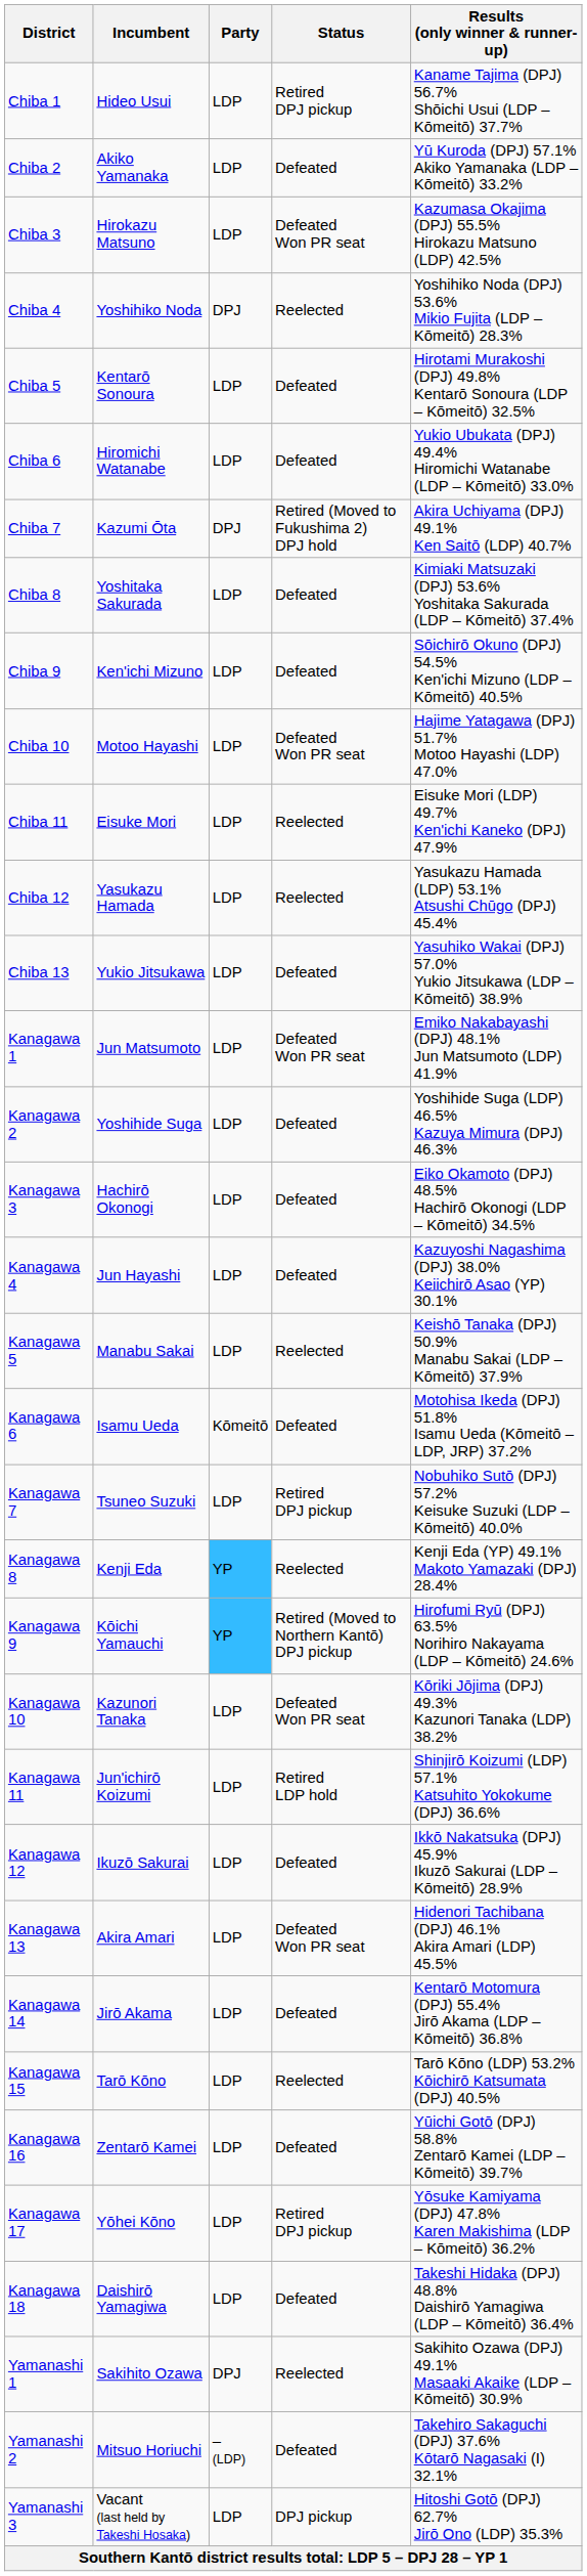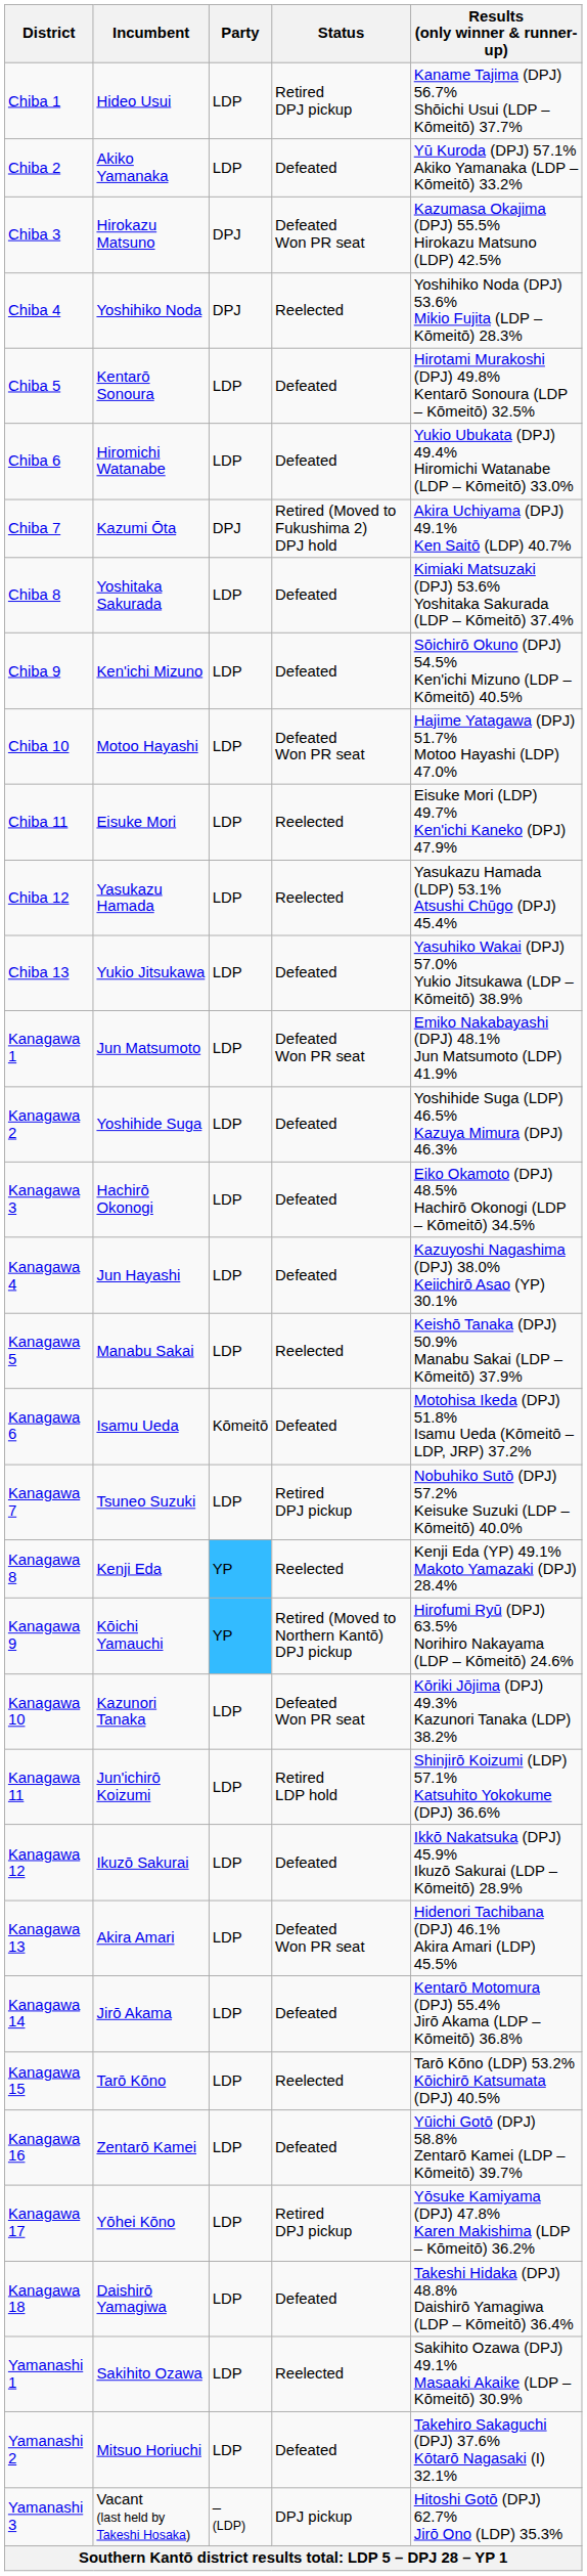 <table class="wikitable">
 <tr>
 <th>District</th>
 <th>Incumbent</th>
 <th>Party</th>
 <th>Status</th>
 <th>Results<br>(only winner & runner-up)</th>
 </tr>
 <tr>
 <td><a href='#'>Chiba 1</a></td>
 <td><a href='#'>Hideo Usui</a></td>
 <td>LDP</td>
 <td>Retired<br>DPJ pickup</td>
 <td><a href='#'>Kaname Tajima</a> (DPJ) 56.7%<br>Shōichi Usui (LDP – Kōmeitō) 37.7%</td>
 </tr>
 <tr>
 <td><a href='#'>Chiba 2</a></td>
 <td><a href='#'>Akiko Yamanaka</a></td>
 <td>LDP</td>
 <td>Defeated</td>
 <td><a href='#'>Yū Kuroda</a> (DPJ) 57.1%<br>Akiko Yamanaka (LDP – Kōmeitō) 33.2%</td>
 </tr>
 <tr>
 <td><a href='#'>Chiba 3</a></td>
 <td><a href='#'>Hirokazu Matsuno</a></td>
-<td>LDP</td>
+<td>DPJ</td>
 <td>Defeated<br>Won PR seat</td>
 <td><a href='#'>Kazumasa Okajima</a> (DPJ) 55.5%<br>Hirokazu Matsuno (LDP) 42.5%</td>
 </tr>
 <tr>
 <td><a href='#'>Chiba 4</a></td>
 <td><a href='#'>Yoshihiko Noda</a></td>
 <td>DPJ</td>
 <td>Reelected</td>
 <td>Yoshihiko Noda (DPJ) 53.6%<br><a href='#'>Mikio Fujita</a> (LDP – Kōmeitō) 28.3%</td>
 </tr>
 <tr>
 <td><a href='#'>Chiba 5</a></td>
 <td><a href='#'>Kentarō Sonoura</a></td>
 <td>LDP</td>
 <td>Defeated</td>
 <td><a href='#'>Hirotami Murakoshi</a> (DPJ) 49.8%<br>Kentarō Sonoura (LDP – Kōmeitō) 32.5%</td>
 </tr>
 <tr>
 <td><a href='#'>Chiba 6</a></td>
 <td><a href='#'>Hiromichi Watanabe</a></td>
 <td>LDP</td>
 <td>Defeated</td>
 <td><a href='#'>Yukio Ubukata</a> (DPJ) 49.4%<br>Hiromichi Watanabe (LDP – Kōmeitō) 33.0%</td>
 </tr>
 <tr>
 <td><a href='#'>Chiba 7</a></td>
 <td><a href='#'>Kazumi Ōta</a></td>
 <td>DPJ</td>
 <td>Retired (Moved to Fukushima 2)<br>DPJ hold</td>
 <td><a href='#'>Akira Uchiyama</a> (DPJ) 49.1%<br><a href='#'>Ken Saitō</a> (LDP) 40.7%</td>
 </tr>
 <tr>
 <td><a href='#'>Chiba 8</a></td>
 <td><a href='#'>Yoshitaka Sakurada</a></td>
 <td>LDP</td>
 <td>Defeated</td>
 <td><a href='#'>Kimiaki Matsuzaki</a> (DPJ) 53.6%<br>Yoshitaka Sakurada (LDP – Kōmeitō) 37.4%</td>
 </tr>
 <tr>
 <td><a href='#'>Chiba 9</a></td>
 <td><a href='#'>Ken'ichi Mizuno</a></td>
 <td>LDP</td>
 <td>Defeated</td>
 <td><a href='#'>Sōichirō Okuno</a> (DPJ) 54.5%<br>Ken'ichi Mizuno (LDP – Kōmeitō) 40.5%</td>
 </tr>
 <tr>
 <td><a href='#'>Chiba 10</a></td>
 <td><a href='#'>Motoo Hayashi</a></td>
 <td>LDP</td>
 <td>Defeated<br>Won PR seat</td>
 <td><a href='#'>Hajime Yatagawa</a> (DPJ) 51.7%<br>Motoo Hayashi (LDP) 47.0%</td>
 </tr>
 <tr>
 <td><a href='#'>Chiba 11</a></td>
 <td><a href='#'>Eisuke Mori</a></td>
 <td>LDP</td>
 <td>Reelected</td>
 <td>Eisuke Mori (LDP) 49.7%<br><a href='#'>Ken'ichi Kaneko</a> (DPJ) 47.9%</td>
 </tr>
 <tr>
 <td><a href='#'>Chiba 12</a></td>
 <td><a href='#'>Yasukazu Hamada</a></td>
 <td>LDP</td>
 <td>Reelected</td>
 <td>Yasukazu Hamada (LDP) 53.1%<br><a href='#'>Atsushi Chūgo</a> (DPJ) 45.4%</td>
 </tr>
 <tr>
 <td><a href='#'>Chiba 13</a></td>
 <td><a href='#'>Yukio Jitsukawa</a></td>
 <td>LDP</td>
 <td>Defeated</td>
 <td><a href='#'>Yasuhiko Wakai</a> (DPJ) 57.0%<br>Yukio Jitsukawa (LDP – Kōmeitō) 38.9%</td>
 </tr>
 <tr>
 <td><a href='#'>Kanagawa 1</a></td>
 <td><a href='#'>Jun Matsumoto</a></td>
 <td>LDP</td>
 <td>Defeated<br>Won PR seat</td>
 <td><a href='#'>Emiko Nakabayashi</a> (DPJ) 48.1%<br>Jun Matsumoto (LDP) 41.9%</td>
 </tr>
 <tr>
 <td><a href='#'>Kanagawa 2</a></td>
 <td><a href='#'>Yoshihide Suga</a></td>
 <td>LDP</td>
 <td>Defeated</td>
 <td>Yoshihide Suga (LDP) 46.5%<br><a href='#'>Kazuya Mimura</a> (DPJ) 46.3%</td>
 </tr>
 <tr>
 <td><a href='#'>Kanagawa 3</a></td>
 <td><a href='#'>Hachirō Okonogi</a></td>
 <td>LDP</td>
 <td>Defeated</td>
 <td><a href='#'>Eiko Okamoto</a> (DPJ) 48.5%<br>Hachirō Okonogi (LDP – Kōmeitō) 34.5%</td>
 </tr>
 <tr>
 <td><a href='#'>Kanagawa 4</a></td>
 <td><a href='#'>Jun Hayashi</a></td>
 <td>LDP</td>
 <td>Defeated</td>
 <td><a href='#'>Kazuyoshi Nagashima</a> (DPJ) 38.0%<br><a href='#'>Keiichirō Asao</a> (YP) 30.1%</td>
 </tr>
 <tr>
 <td><a href='#'>Kanagawa 5</a></td>
 <td><a href='#'>Manabu Sakai</a></td>
 <td>LDP</td>
 <td>Reelected</td>
 <td><a href='#'>Keishō Tanaka</a> (DPJ) 50.9%<br>Manabu Sakai (LDP – Kōmeitō) 37.9%</td>
 </tr>
 <tr>
 <td><a href='#'>Kanagawa 6</a></td>
 <td><a href='#'>Isamu Ueda</a></td>
 <td>Kōmeitō</td>
 <td>Defeated</td>
 <td><a href='#'>Motohisa Ikeda</a> (DPJ) 51.8%<br>Isamu Ueda (Kōmeitō – LDP, JRP) 37.2%</td>
 </tr>
 <tr>
 <td><a href='#'>Kanagawa 7</a></td>
 <td><a href='#'>Tsuneo Suzuki</a></td>
 <td>LDP</td>
 <td>Retired<br>DPJ pickup</td>
 <td><a href='#'>Nobuhiko Sutō</a> (DPJ) 57.2%<br>Keisuke Suzuki (LDP – Kōmeitō) 40.0%</td>
 </tr>
 <tr>
 <td><a href='#'>Kanagawa 8</a></td>
 <td><a href='#'>Kenji Eda</a></td>
 <td style="background:#3bf;">YP</td>
 <td>Reelected</td>
 <td>Kenji Eda (YP) 49.1%<br><a href='#'>Makoto Yamazaki</a> (DPJ) 28.4%</td>
 </tr>
 <tr>
 <td><a href='#'>Kanagawa 9</a></td>
 <td><a href='#'>Kōichi Yamauchi</a></td>
 <td style="background:#3bf;">YP</td>
 <td>Retired (Moved to Northern Kantō)<br>DPJ pickup</td>
 <td><a href='#'>Hirofumi Ryū</a> (DPJ) 63.5%<br>Norihiro Nakayama (LDP – Kōmeitō) 24.6%</td>
 </tr>
 <tr>
 <td><a href='#'>Kanagawa 10</a></td>
 <td><a href='#'>Kazunori Tanaka</a></td>
 <td>LDP</td>
 <td>Defeated<br>Won PR seat</td>
 <td><a href='#'>Kōriki Jōjima</a> (DPJ) 49.3%<br>Kazunori Tanaka (LDP) 38.2%</td>
 </tr>
 <tr>
 <td><a href='#'>Kanagawa 11</a></td>
 <td><a href='#'>Jun'ichirō Koizumi</a></td>
 <td>LDP</td>
 <td>Retired<br>LDP hold</td>
 <td><a href='#'>Shinjirō Koizumi</a> (LDP) 57.1%<br><a href='#'>Katsuhito Yokokume</a> (DPJ) 36.6%</td>
 </tr>
 <tr>
 <td><a href='#'>Kanagawa 12</a></td>
 <td><a href='#'>Ikuzō Sakurai</a></td>
 <td>LDP</td>
 <td>Defeated</td>
 <td><a href='#'>Ikkō Nakatsuka</a> (DPJ) 45.9%<br>Ikuzō Sakurai (LDP – Kōmeitō) 28.9%</td>
 </tr>
 <tr>
 <td><a href='#'>Kanagawa 13</a></td>
 <td><a href='#'>Akira Amari</a></td>
 <td>LDP</td>
 <td>Defeated<br>Won PR seat</td>
 <td><a href='#'>Hidenori Tachibana</a> (DPJ) 46.1%<br>Akira Amari (LDP) 45.5%</td>
 </tr>
 <tr>
 <td><a href='#'>Kanagawa 14</a></td>
 <td><a href='#'>Jirō Akama</a></td>
 <td>LDP</td>
 <td>Defeated</td>
 <td><a href='#'>Kentarō Motomura</a> (DPJ) 55.4%<br>Jirō Akama (LDP – Kōmeitō) 36.8%</td>
 </tr>
 <tr>
 <td><a href='#'>Kanagawa 15</a></td>
 <td><a href='#'>Tarō Kōno</a></td>
 <td>LDP</td>
 <td>Reelected</td>
 <td>Tarō Kōno (LDP) 53.2%<br><a href='#'>Kōichirō Katsumata</a> (DPJ) 40.5%</td>
 </tr>
 <tr>
 <td><a href='#'>Kanagawa 16</a></td>
 <td><a href='#'>Zentarō Kamei</a></td>
 <td>LDP</td>
 <td>Defeated</td>
 <td><a href='#'>Yūichi Gotō</a> (DPJ) 58.8%<br>Zentarō Kamei (LDP – Kōmeitō) 39.7%</td>
 </tr>
 <tr>
 <td><a href='#'>Kanagawa 17</a></td>
 <td><a href='#'>Yōhei Kōno</a></td>
 <td>LDP</td>
 <td>Retired<br>DPJ pickup</td>
 <td><a href='#'>Yōsuke Kamiyama</a> (DPJ) 47.8%<br><a href='#'>Karen Makishima</a> (LDP – Kōmeitō) 36.2%</td>
 </tr>
 <tr>
 <td><a href='#'>Kanagawa 18</a></td>
 <td><a href='#'>Daishirō Yamagiwa</a></td>
 <td>LDP</td>
 <td>Defeated</td>
 <td><a href='#'>Takeshi Hidaka</a> (DPJ) 48.8%<br>Daishirō Yamagiwa (LDP – Kōmeitō) 36.4%</td>
 </tr>
 <tr>
 <td><a href='#'>Yamanashi 1</a></td>
 <td><a href='#'>Sakihito Ozawa</a></td>
-<td>DPJ</td>
+<td>LDP</td>
 <td>Reelected</td>
 <td>Sakihito Ozawa (DPJ) 49.1%<br><a href='#'>Masaaki Akaike</a> (LDP – Kōmeitō) 30.9%</td>
 </tr>
 <tr>
 <td><a href='#'>Yamanashi 2</a></td>
 <td><a href='#'>Mitsuo Horiuchi</a></td>
-<td>–<br><small>(LDP)</small></td>
+<td>LDP</td>
 <td>Defeated</td>
 <td><a href='#'>Takehiro Sakaguchi</a> (DPJ) 37.6%<br><a href='#'>Kōtarō Nagasaki</a> (I) 32.1%</td>
 </tr>
 <tr>
 <td><a href='#'>Yamanashi 3</a></td>
 <td>Vacant<br><small>(last held by <a href='#'>Takeshi Hosaka</a>)</small></td>
-<td>LDP</td>
+<td>–<br><small>(LDP)</small></td>
 <td>DPJ pickup</td>
 <td><a href='#'>Hitoshi Gotō</a> (DPJ) 62.7%<br><a href='#'>Jirō Ono</a> (LDP) 35.3%</td>
 </tr>
 <tr>
 <th colspan="5">Southern Kantō district results total: LDP 5 – DPJ 28 – YP 1</th>
 </tr>
 </table>
